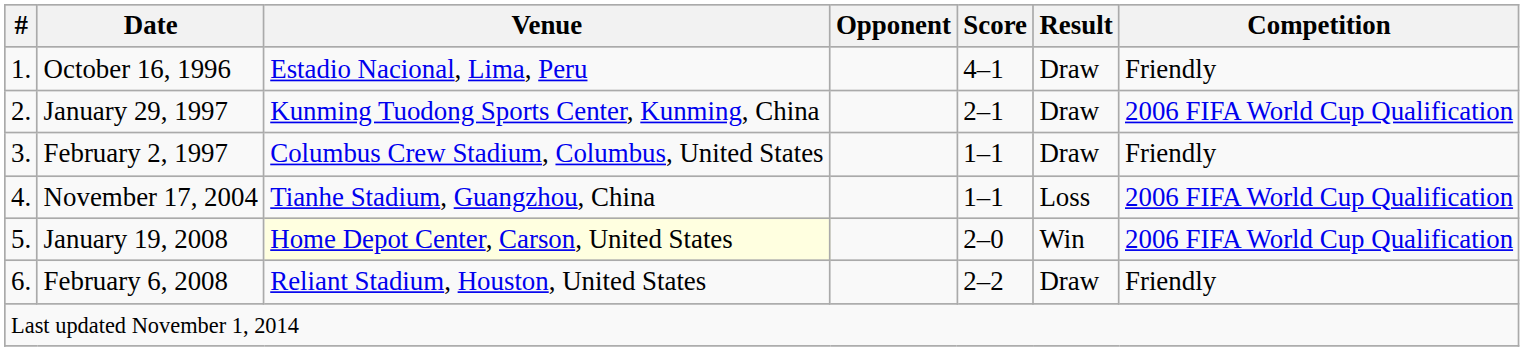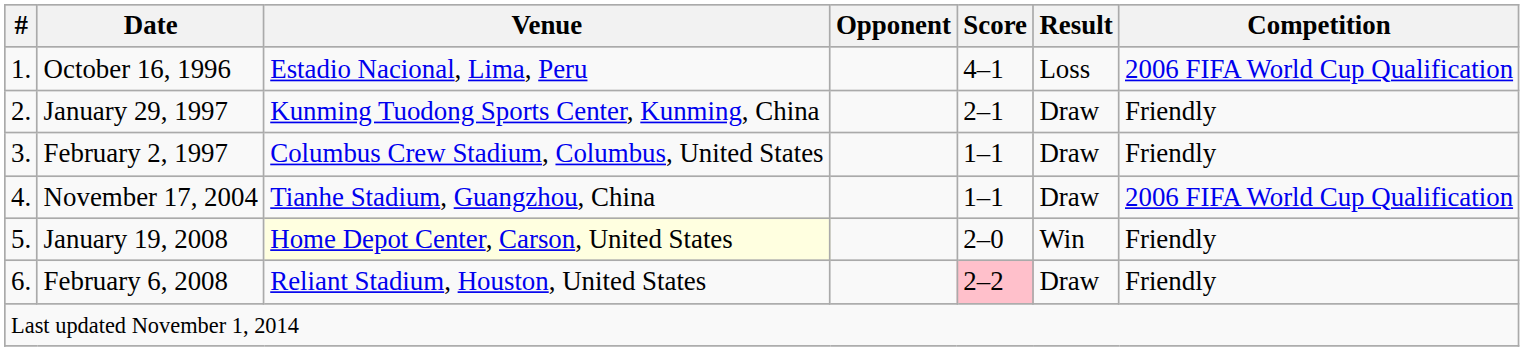 <table class="wikitable collapsible">
 <tr>
 <th>#</th>
 <th>Date</th>
 <th>Venue</th>
 <th>Opponent</th>
 <th>Score</th>
 <th>Result</th>
 <th>Competition</th>
 </tr>
 <tr>
 <td>1.</td>
 <td>October 16, 1996</td>
 <td><a href='#'>Estadio Nacional</a>, <a href='#'>Lima</a>, <a href='#'>Peru</a></td>
 <td></td>
 <td>4–1</td>
-<td>Draw</td>
-<td>Friendly</td>
+<td>Loss</td>
+<td><a href='#'>2006 FIFA World Cup Qualification</a></td>
 </tr>
 <tr>
 <td>2.</td>
 <td>January 29, 1997</td>
 <td><a href='#'>Kunming Tuodong Sports Center</a>, <a href='#'>Kunming</a>, China</td>
 <td></td>
 <td>2–1</td>
 <td>Draw</td>
-<td><a href='#'>2006 FIFA World Cup Qualification</a></td>
+<td>Friendly</td>
 </tr>
 <tr>
 <td>3.</td>
 <td>February 2, 1997</td>
 <td><a href='#'>Columbus Crew Stadium</a>, <a href='#'>Columbus</a>, United States</td>
 <td></td>
 <td>1–1</td>
 <td>Draw</td>
 <td>Friendly</td>
 </tr>
 <tr>
 <td>4.</td>
 <td>November 17, 2004</td>
 <td><a href='#'>Tianhe Stadium</a>, <a href='#'>Guangzhou</a>, China</td>
 <td></td>
 <td>1–1</td>
-<td>Loss</td>
+<td>Draw</td>
 <td><a href='#'>2006 FIFA World Cup Qualification</a></td>
 </tr>
 <tr>
 <td>5.</td>
 <td>January 19, 2008</td>
 <td style="background: lightyellow;"><a href='#'>Home Depot Center</a>, <a href='#'>Carson</a>, United States</td>
 <td></td>
 <td>2–0</td>
 <td>Win</td>
-<td><a href='#'>2006 FIFA World Cup Qualification</a></td>
+<td>Friendly</td>
 </tr>
 <tr>
 <td>6.</td>
 <td>February 6, 2008</td>
 <td><a href='#'>Reliant Stadium</a>, <a href='#'>Houston</a>, United States</td>
 <td></td>
-<td>2–2</td>
+<td style="background: pink;">2–2</td>
 <td>Draw</td>
 <td>Friendly</td>
 </tr>
 <tr>
 <td colspan="12"><small>Last updated November 1, 2014</small></td>
 </tr>
 </table>
